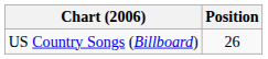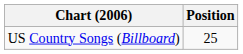 <table class="wikitable sortable">
 <tr>
 <th scope="col">Chart (2006)</th>
 <th scope="col">Position</th>
 </tr>
 <tr>
 <td>US <a href='#'>Country Songs</a> (<em><a href='#'>Billboard</a></em>)</td>
-<td align="center">26</td>
+<td align="center">25</td>
 </tr>
 </table>
